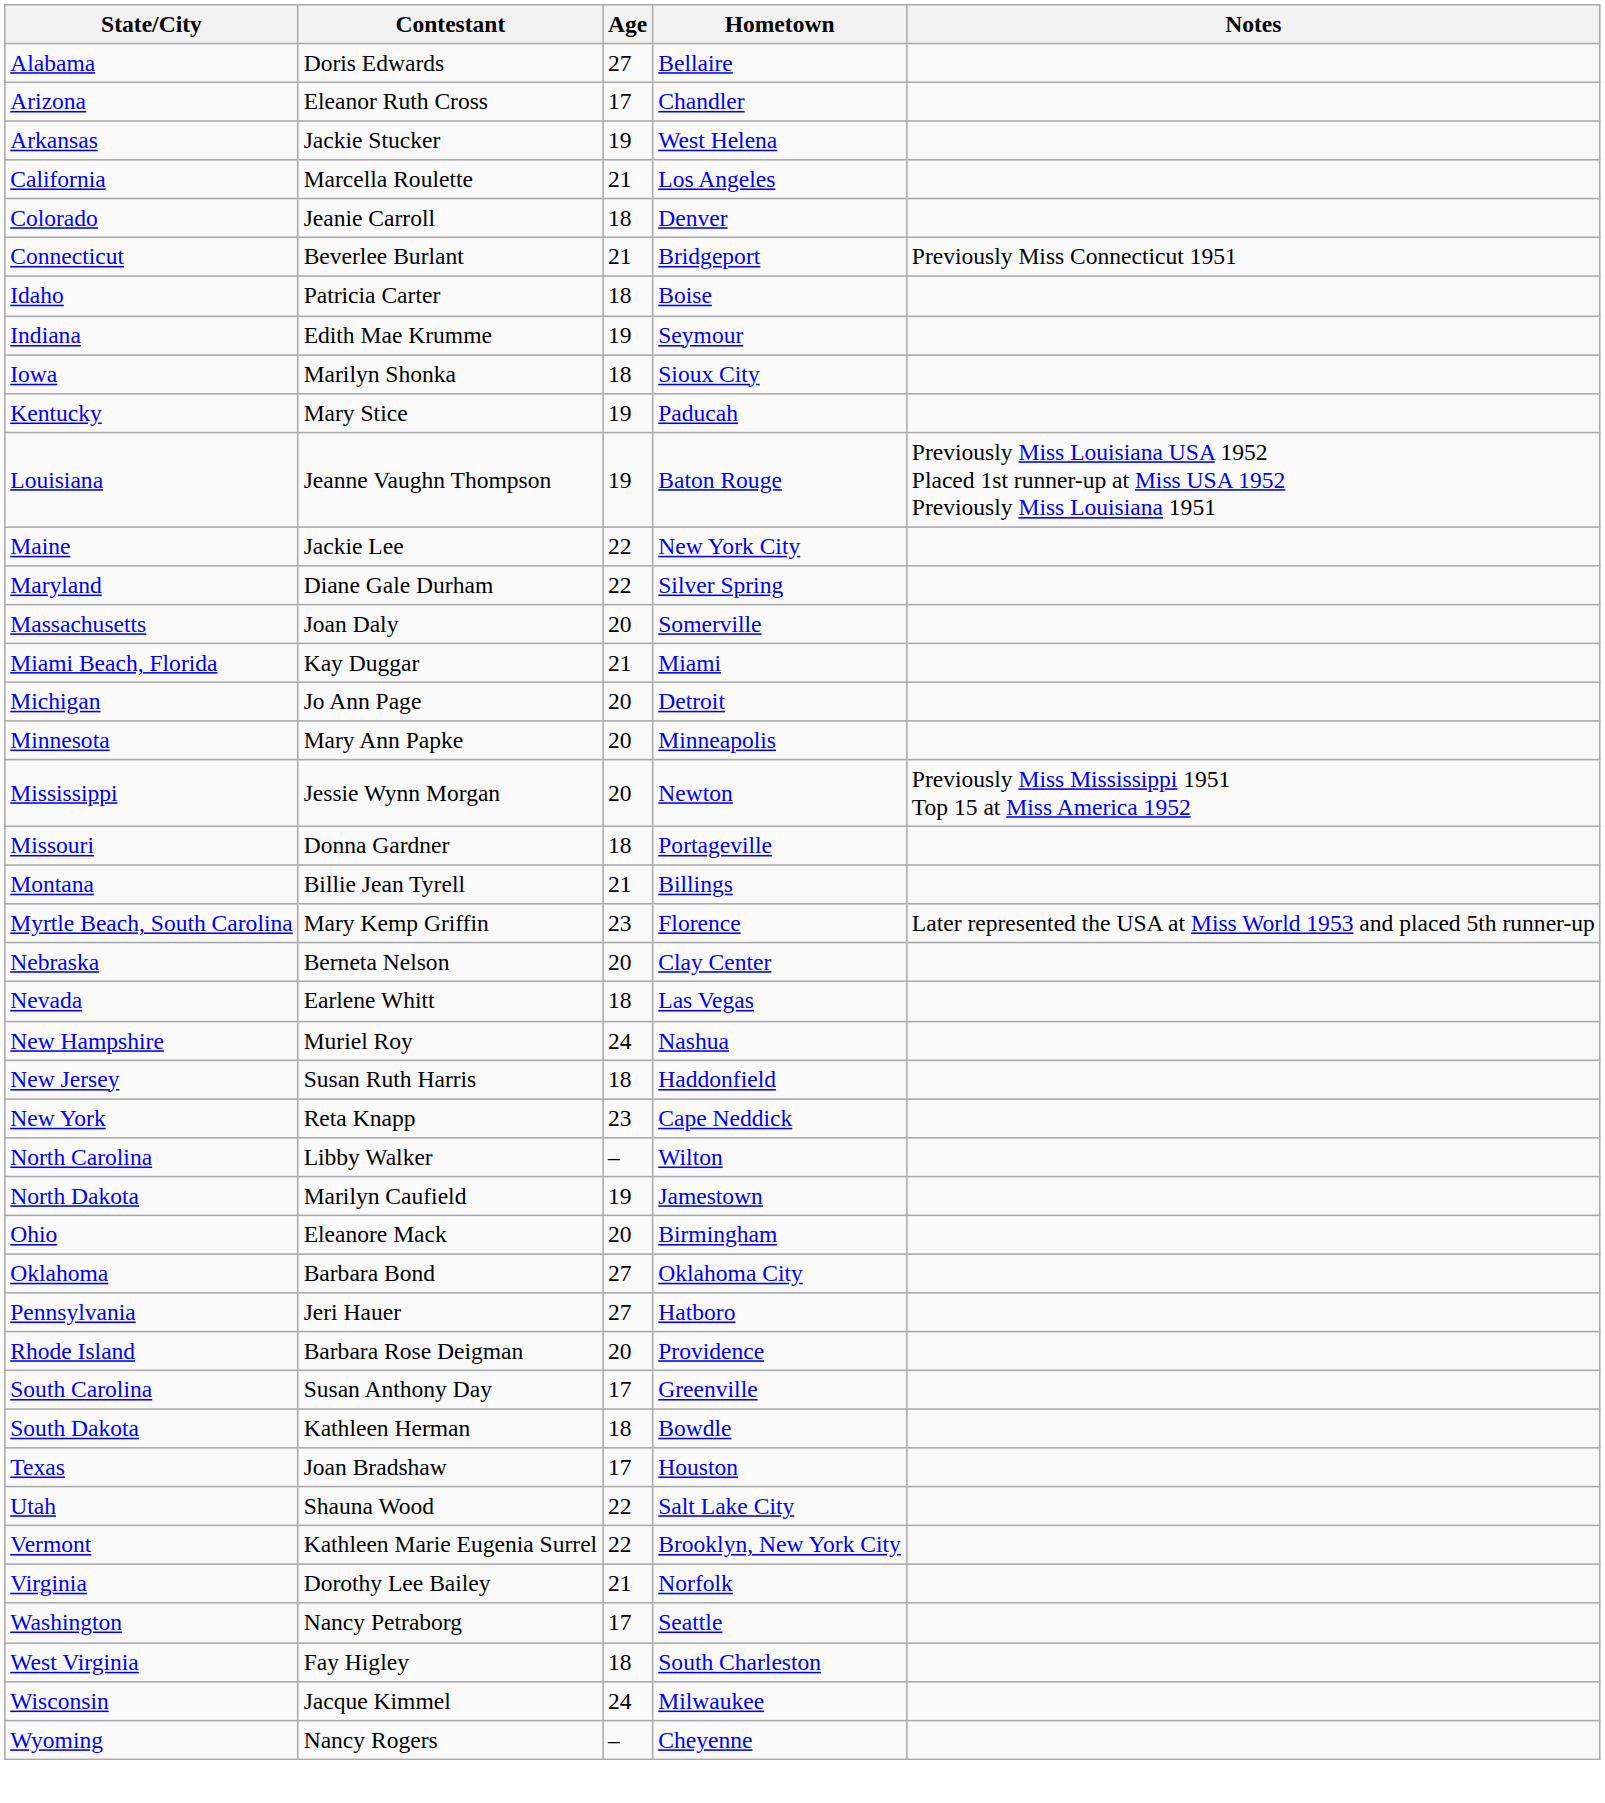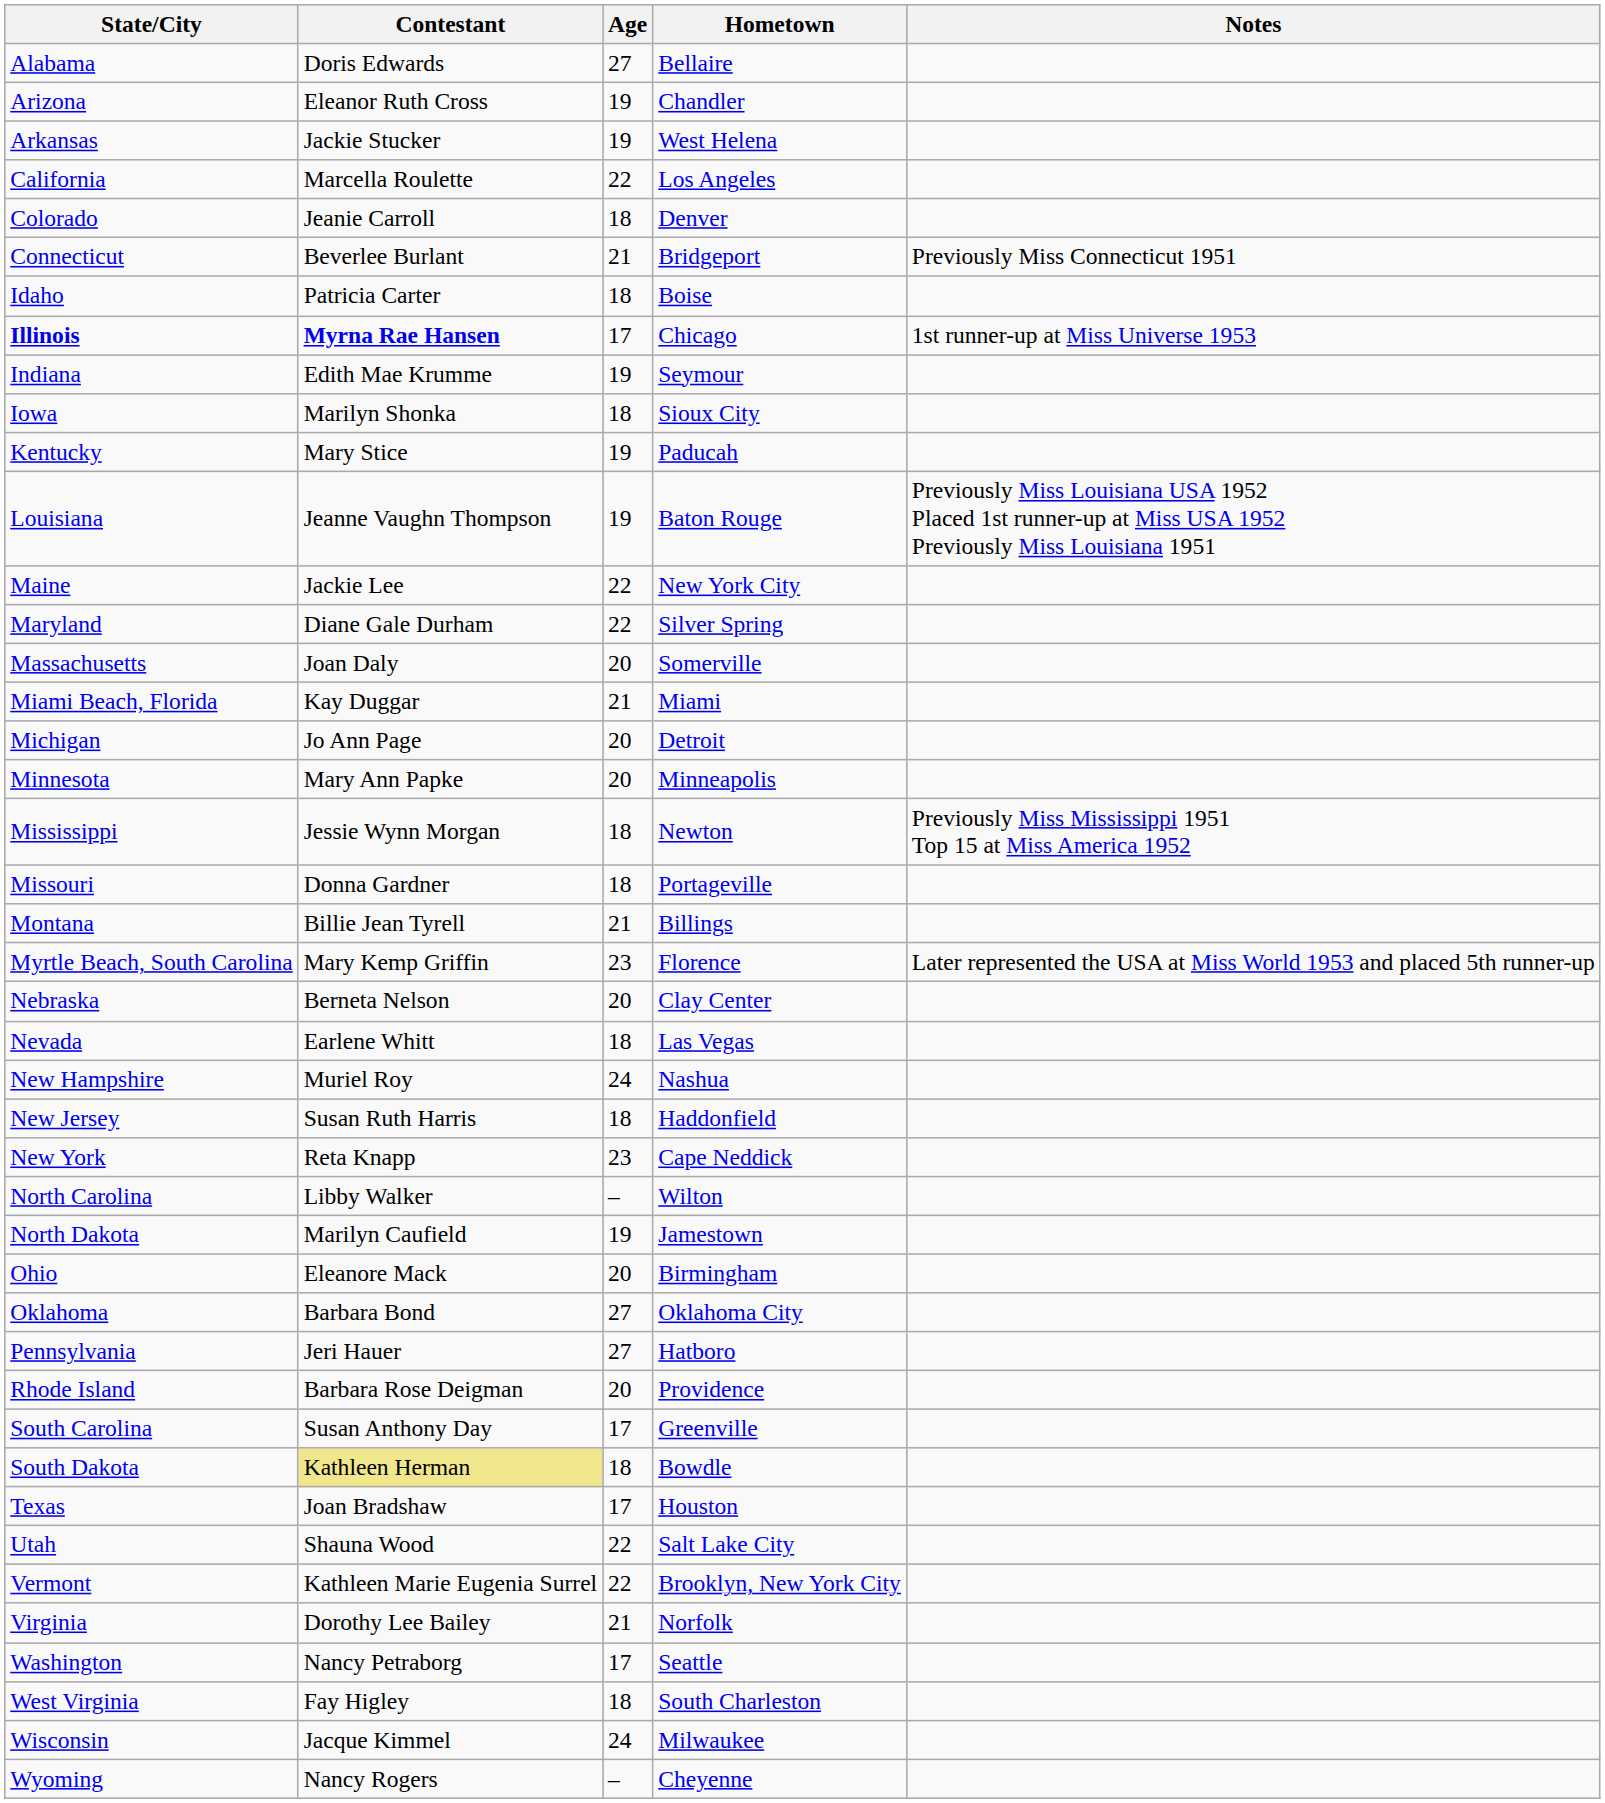 <table class="wikitable sortable" style="font-size: 95%;">
 <tr>
 <th>State/City</th>
 <th>Contestant</th>
 <th>Age</th>
 <th>Hometown</th>
 <th>Notes</th>
 </tr>
 <tr>
 <td><a href='#'>Alabama</a></td>
 <td>Doris Edwards</td>
 <td>27</td>
 <td><a href='#'>Bellaire</a></td>
 <td></td>
 </tr>
 <tr>
 <td><a href='#'>Arizona</a></td>
 <td>Eleanor Ruth Cross</td>
-<td>17</td>
+<td>19</td>
 <td><a href='#'>Chandler</a></td>
 <td></td>
 </tr>
 <tr>
 <td><a href='#'>Arkansas</a></td>
 <td>Jackie Stucker</td>
 <td>19</td>
 <td><a href='#'>West Helena</a></td>
 <td></td>
 </tr>
 <tr>
 <td><a href='#'>California</a></td>
 <td>Marcella Roulette</td>
-<td>21</td>
+<td>22</td>
 <td><a href='#'>Los Angeles</a></td>
 <td></td>
 </tr>
 <tr>
 <td><a href='#'>Colorado</a></td>
 <td>Jeanie Carroll</td>
 <td>18</td>
 <td><a href='#'>Denver</a></td>
 <td></td>
 </tr>
 <tr>
 <td><a href='#'>Connecticut</a></td>
 <td>Beverlee Burlant</td>
 <td>21</td>
 <td><a href='#'>Bridgeport</a></td>
 <td>Previously Miss Connecticut 1951</td>
 </tr>
 <tr>
 <td><a href='#'>Idaho</a></td>
 <td>Patricia Carter</td>
 <td>18</td>
 <td><a href='#'>Boise</a></td>
 <td></td>
+</tr>
+<tr>
+<td><strong><a href='#'>Illinois</a></strong></td>
+<td><strong><a href='#'>Myrna Rae Hansen</a></strong></td>
+<td>17</td>
+<td><a href='#'>Chicago</a></td>
+<td>1st runner-up at <a href='#'>Miss Universe 1953</a></td>
 </tr>
 <tr>
 <td><a href='#'>Indiana</a></td>
 <td>Edith Mae Krumme</td>
 <td>19</td>
 <td><a href='#'>Seymour</a></td>
 <td></td>
 </tr>
 <tr>
 <td><a href='#'>Iowa</a></td>
 <td>Marilyn Shonka</td>
 <td>18</td>
 <td><a href='#'>Sioux City</a></td>
 <td></td>
 </tr>
 <tr>
 <td><a href='#'>Kentucky</a></td>
 <td>Mary Stice</td>
 <td>19</td>
 <td><a href='#'>Paducah</a></td>
 <td></td>
 </tr>
 <tr>
 <td><a href='#'>Louisiana</a></td>
 <td>Jeanne Vaughn Thompson</td>
 <td>19</td>
 <td><a href='#'>Baton Rouge</a></td>
 <td>Previously <a href='#'>Miss Louisiana USA</a> 1952<br>Placed 1st runner-up at <a href='#'>Miss USA 1952</a><br>Previously <a href='#'>Miss Louisiana</a> 1951</td>
 </tr>
 <tr>
 <td><a href='#'>Maine</a></td>
 <td>Jackie Lee</td>
 <td>22</td>
 <td><a href='#'>New York City</a></td>
 <td></td>
 </tr>
 <tr>
 <td><a href='#'>Maryland</a></td>
 <td>Diane Gale Durham</td>
 <td>22</td>
 <td><a href='#'>Silver Spring</a></td>
 <td></td>
 </tr>
 <tr>
 <td><a href='#'>Massachusetts</a></td>
 <td>Joan Daly</td>
 <td>20</td>
 <td><a href='#'>Somerville</a></td>
 <td></td>
 </tr>
 <tr>
 <td><a href='#'>Miami Beach, Florida</a></td>
 <td>Kay Duggar</td>
 <td>21</td>
 <td><a href='#'>Miami</a></td>
 <td></td>
 </tr>
 <tr>
 <td><a href='#'>Michigan</a></td>
 <td>Jo Ann Page</td>
 <td>20</td>
 <td><a href='#'>Detroit</a></td>
 <td></td>
 </tr>
 <tr>
 <td><a href='#'>Minnesota</a></td>
 <td>Mary Ann Papke</td>
 <td>20</td>
 <td><a href='#'>Minneapolis</a></td>
 <td></td>
 </tr>
 <tr>
 <td><a href='#'>Mississippi</a></td>
 <td>Jessie Wynn Morgan</td>
-<td>20</td>
+<td>18</td>
 <td><a href='#'>Newton</a></td>
 <td>Previously <a href='#'>Miss Mississippi</a> 1951<br>Top 15 at <a href='#'>Miss America 1952</a></td>
 </tr>
 <tr>
 <td><a href='#'>Missouri</a></td>
 <td>Donna Gardner</td>
 <td>18</td>
 <td><a href='#'>Portageville</a></td>
 <td></td>
 </tr>
 <tr>
 <td><a href='#'>Montana</a></td>
 <td>Billie Jean Tyrell</td>
 <td>21</td>
 <td><a href='#'>Billings</a></td>
 <td></td>
 </tr>
 <tr>
 <td><a href='#'>Myrtle Beach, South Carolina</a></td>
 <td>Mary Kemp Griffin</td>
 <td>23</td>
 <td><a href='#'>Florence</a></td>
 <td>Later represented the USA at <a href='#'>Miss World 1953</a> and placed 5th runner-up</td>
 </tr>
 <tr>
 <td><a href='#'>Nebraska</a></td>
 <td>Berneta Nelson</td>
 <td>20</td>
 <td><a href='#'>Clay Center</a></td>
 <td></td>
 </tr>
 <tr>
 <td><a href='#'>Nevada</a></td>
 <td>Earlene Whitt</td>
 <td>18</td>
 <td><a href='#'>Las Vegas</a></td>
 <td></td>
 </tr>
 <tr>
 <td><a href='#'>New Hampshire</a></td>
 <td>Muriel Roy</td>
 <td>24</td>
 <td><a href='#'>Nashua</a></td>
 <td></td>
 </tr>
 <tr>
 <td><a href='#'>New Jersey</a></td>
 <td>Susan Ruth Harris</td>
 <td>18</td>
 <td><a href='#'>Haddonfield</a></td>
 <td></td>
 </tr>
 <tr>
 <td><a href='#'>New York</a></td>
 <td>Reta Knapp</td>
 <td>23</td>
 <td><a href='#'>Cape Neddick</a></td>
 <td></td>
 </tr>
 <tr>
 <td><a href='#'>North Carolina</a></td>
 <td>Libby Walker</td>
 <td>–</td>
 <td><a href='#'>Wilton</a></td>
 <td></td>
 </tr>
 <tr>
 <td><a href='#'>North Dakota</a></td>
 <td>Marilyn Caufield</td>
 <td>19</td>
 <td><a href='#'>Jamestown</a></td>
 <td></td>
 </tr>
 <tr>
 <td><a href='#'>Ohio</a></td>
 <td>Eleanore Mack</td>
 <td>20</td>
 <td><a href='#'>Birmingham</a></td>
 <td></td>
 </tr>
 <tr>
 <td><a href='#'>Oklahoma</a></td>
 <td>Barbara Bond</td>
 <td>27</td>
 <td><a href='#'>Oklahoma City</a></td>
 <td></td>
 </tr>
 <tr>
 <td><a href='#'>Pennsylvania</a></td>
 <td>Jeri Hauer</td>
 <td>27</td>
 <td><a href='#'>Hatboro</a></td>
 <td></td>
 </tr>
 <tr>
 <td><a href='#'>Rhode Island</a></td>
 <td>Barbara Rose Deigman</td>
 <td>20</td>
 <td><a href='#'>Providence</a></td>
 <td></td>
 </tr>
 <tr>
 <td><a href='#'>South Carolina</a></td>
 <td>Susan Anthony Day</td>
 <td>17</td>
 <td><a href='#'>Greenville</a></td>
 <td></td>
 </tr>
 <tr>
 <td><a href='#'>South Dakota</a></td>
-<td>Kathleen Herman</td>
+<td style="background: khaki;">Kathleen Herman</td>
 <td>18</td>
 <td><a href='#'>Bowdle</a></td>
 <td></td>
 </tr>
 <tr>
 <td><a href='#'>Texas</a></td>
 <td>Joan Bradshaw</td>
 <td>17</td>
 <td><a href='#'>Houston</a></td>
 <td></td>
 </tr>
 <tr>
 <td><a href='#'>Utah</a></td>
 <td>Shauna Wood</td>
 <td>22</td>
 <td><a href='#'>Salt Lake City</a></td>
 <td></td>
 </tr>
 <tr>
 <td><a href='#'>Vermont</a></td>
 <td>Kathleen Marie Eugenia Surrel</td>
 <td>22</td>
 <td><a href='#'>Brooklyn, New York City</a></td>
 <td></td>
 </tr>
 <tr>
 <td><a href='#'>Virginia</a></td>
 <td>Dorothy Lee Bailey</td>
 <td>21</td>
 <td><a href='#'>Norfolk</a></td>
 <td></td>
 </tr>
 <tr>
 <td><a href='#'>Washington</a></td>
 <td>Nancy Petraborg</td>
 <td>17</td>
 <td><a href='#'>Seattle</a></td>
 <td></td>
 </tr>
 <tr>
 <td><a href='#'>West Virginia</a></td>
 <td>Fay Higley</td>
 <td>18</td>
 <td><a href='#'>South Charleston</a></td>
 <td></td>
 </tr>
 <tr>
 <td><a href='#'>Wisconsin</a></td>
 <td>Jacque Kimmel</td>
 <td>24</td>
 <td><a href='#'>Milwaukee</a></td>
 <td></td>
 </tr>
 <tr>
 <td><a href='#'>Wyoming</a></td>
 <td>Nancy Rogers</td>
 <td>–</td>
 <td><a href='#'>Cheyenne</a></td>
 <td></td>
 </tr>
 </table>
